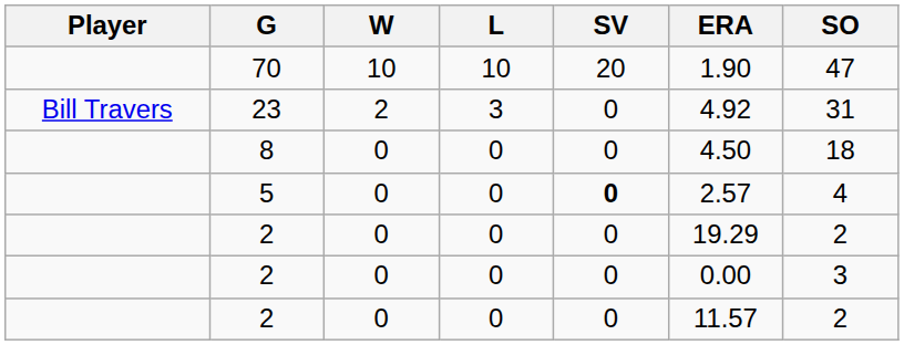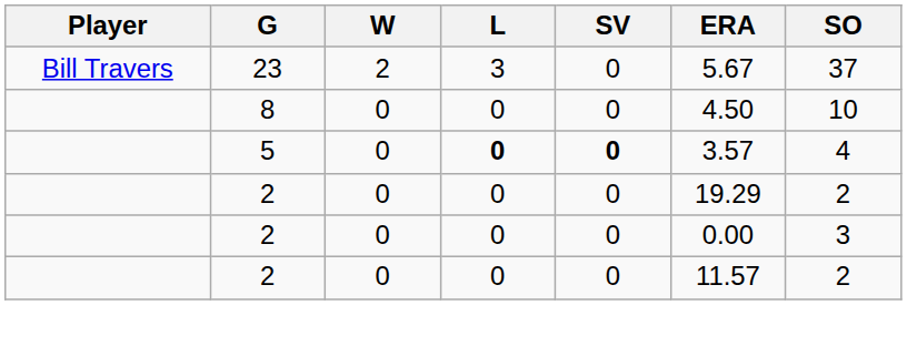 <table class="wikitable sortable">
 <tr>
 <th bgcolor="#DDDDFF" width="16%">Player</th>
 <th bgcolor="#DDDDFF" width="9%">G</th>
 <th bgcolor="#DDDDFF" width="9%">W</th>
 <th bgcolor="#DDDDFF" width="9%">L</th>
 <th bgcolor="#DDDDFF" width="9%">SV</th>
 <th bgcolor="#DDDDFF" width="9%">ERA</th>
 <th bgcolor="#DDDDFF" width="9%">SO</th>
 </tr>
 <tr align="center">
-<td></td>
-<td>70</td>
-<td>10</td>
-<td>10</td>
-<td>20</td>
-<td>1.90</td>
-<td>47</td>
-</tr>
-<tr align="center">
 <td><a href='#'>Bill Travers</a></td>
 <td>23</td>
 <td>2</td>
 <td>3</td>
 <td>0</td>
-<td>4.92</td>
-<td>31</td>
+<td>5.67</td>
+<td>37</td>
 </tr>
 <tr align=center>
 <td></td>
 <td>8</td>
 <td>0</td>
 <td>0</td>
 <td>0</td>
 <td>4.50</td>
-<td>18</td>
+<td>10</td>
 </tr>
 <tr align="center">
 <td></td>
 <td>5</td>
 <td>0</td>
-<td>0</td>
 <td><strong>0</strong></td>
-<td>2.57</td>
+<td><strong>0</strong></td>
+<td>3.57</td>
 <td>4</td>
 </tr>
 <tr align="center">
 <td></td>
 <td>2</td>
 <td>0</td>
 <td>0</td>
 <td>0</td>
 <td>19.29</td>
 <td>2</td>
 </tr>
 <tr align="center">
 <td></td>
 <td>2</td>
 <td>0</td>
 <td>0</td>
 <td>0</td>
 <td>0.00</td>
 <td>3</td>
 </tr>
 <tr align="center">
 <td></td>
 <td>2</td>
 <td>0</td>
 <td>0</td>
 <td>0</td>
 <td>11.57</td>
 <td>2</td>
 </tr>
 </table>
